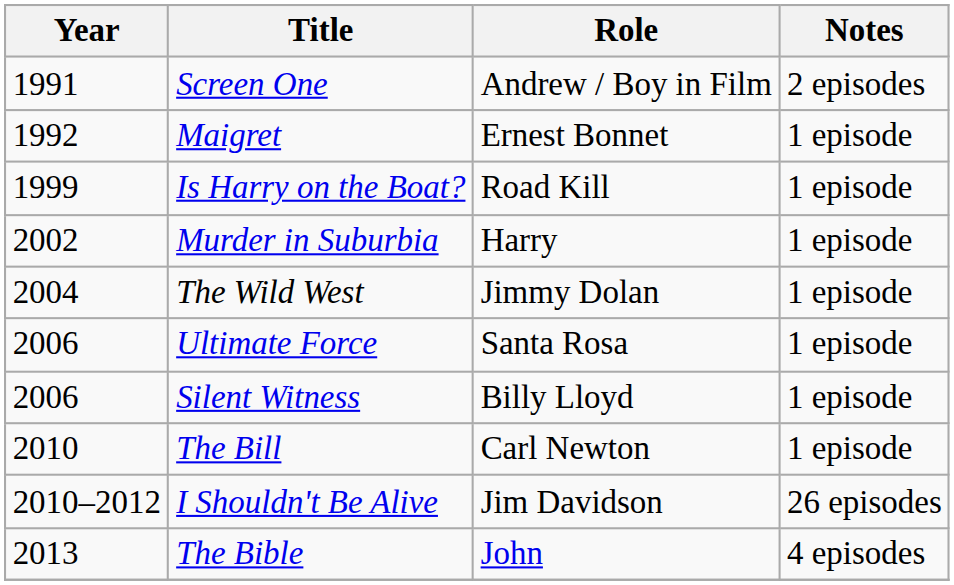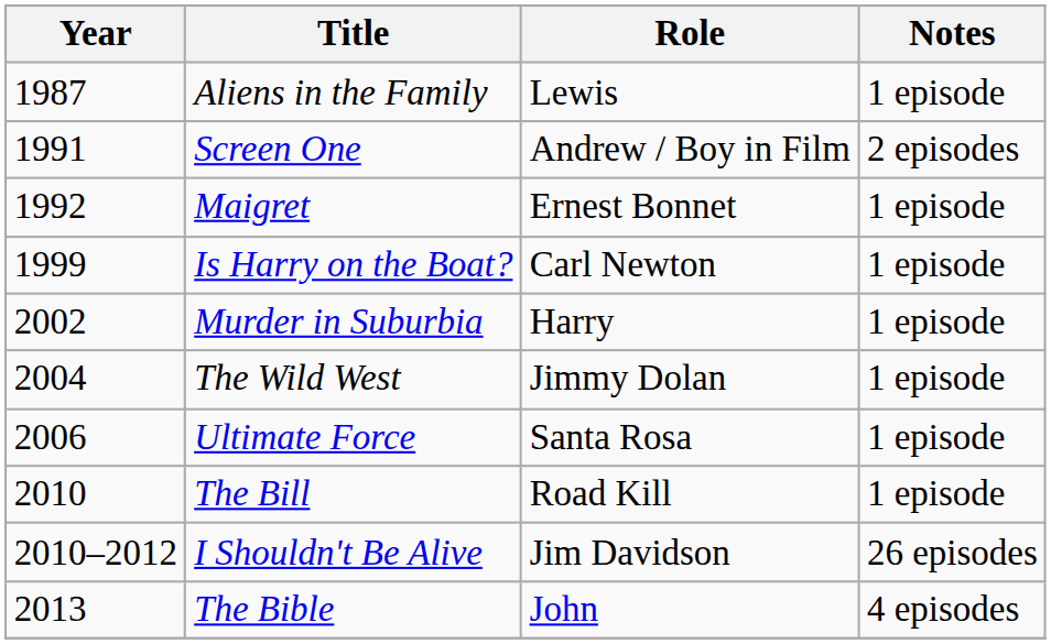 <table class="wikitable sortable">
 <tr>
 <th>Year</th>
 <th>Title</th>
 <th>Role</th>
 <th class="unsortable">Notes</th>
+</tr>
+<tr>
+<td>1987</td>
+<td><em>Aliens in the Family</em></td>
+<td>Lewis</td>
+<td>1 episode</td>
 </tr>
 <tr>
 <td>1991</td>
 <td><em><a href='#'>Screen One</a></em></td>
 <td>Andrew / Boy in Film</td>
 <td>2 episodes</td>
 </tr>
 <tr>
 <td>1992</td>
 <td><em><a href='#'>Maigret</a></em></td>
 <td>Ernest Bonnet</td>
 <td>1 episode</td>
 </tr>
 <tr>
 <td>1999</td>
 <td><em><a href='#'>Is Harry on the Boat?</a></em></td>
-<td>Road Kill</td>
+<td>Carl Newton</td>
 <td>1 episode</td>
 </tr>
 <tr>
 <td>2002</td>
 <td><em><a href='#'>Murder in Suburbia</a></em></td>
 <td>Harry</td>
 <td>1 episode</td>
 </tr>
 <tr>
 <td>2004</td>
 <td><em>The Wild West</em></td>
 <td>Jimmy Dolan</td>
 <td>1 episode</td>
 </tr>
 <tr>
 <td>2006</td>
 <td><em><a href='#'>Ultimate Force</a></em></td>
 <td>Santa Rosa</td>
 <td>1 episode</td>
 </tr>
 <tr>
-<td>2006</td>
-<td><em><a href='#'>Silent Witness</a></em></td>
-<td>Billy Lloyd</td>
-<td>1 episode</td>
-</tr>
-<tr>
 <td>2010</td>
 <td><em><a href='#'>The Bill</a></em></td>
-<td>Carl Newton</td>
+<td>Road Kill</td>
 <td>1 episode</td>
 </tr>
 <tr>
 <td>2010–2012</td>
 <td><em><a href='#'>I Shouldn't Be Alive</a></em></td>
 <td>Jim Davidson</td>
 <td>26 episodes</td>
 </tr>
 <tr>
 <td>2013</td>
 <td><em><a href='#'>The Bible</a></em></td>
 <td><a href='#'>John</a></td>
 <td>4 episodes</td>
 </tr>
 <tr>
 </tr>
 </table>
